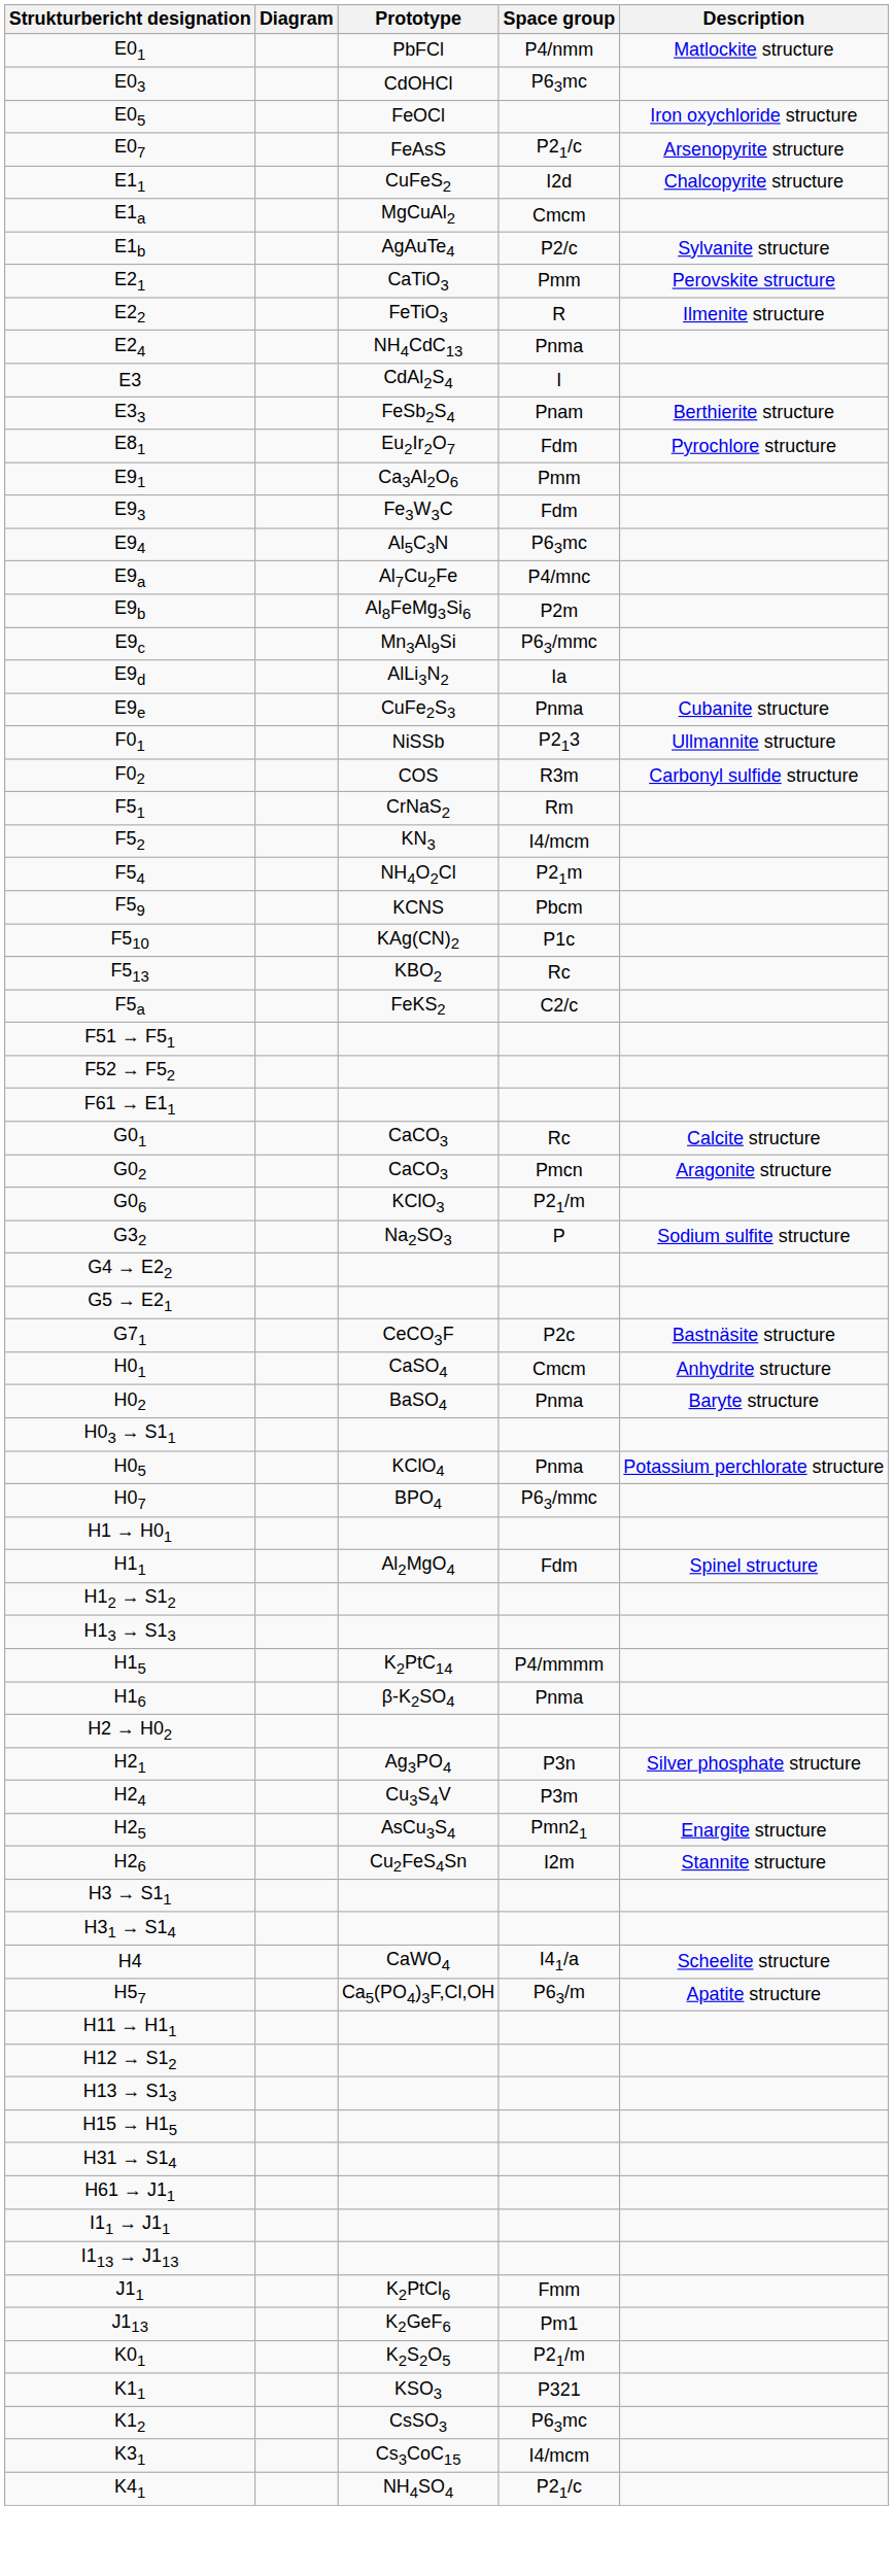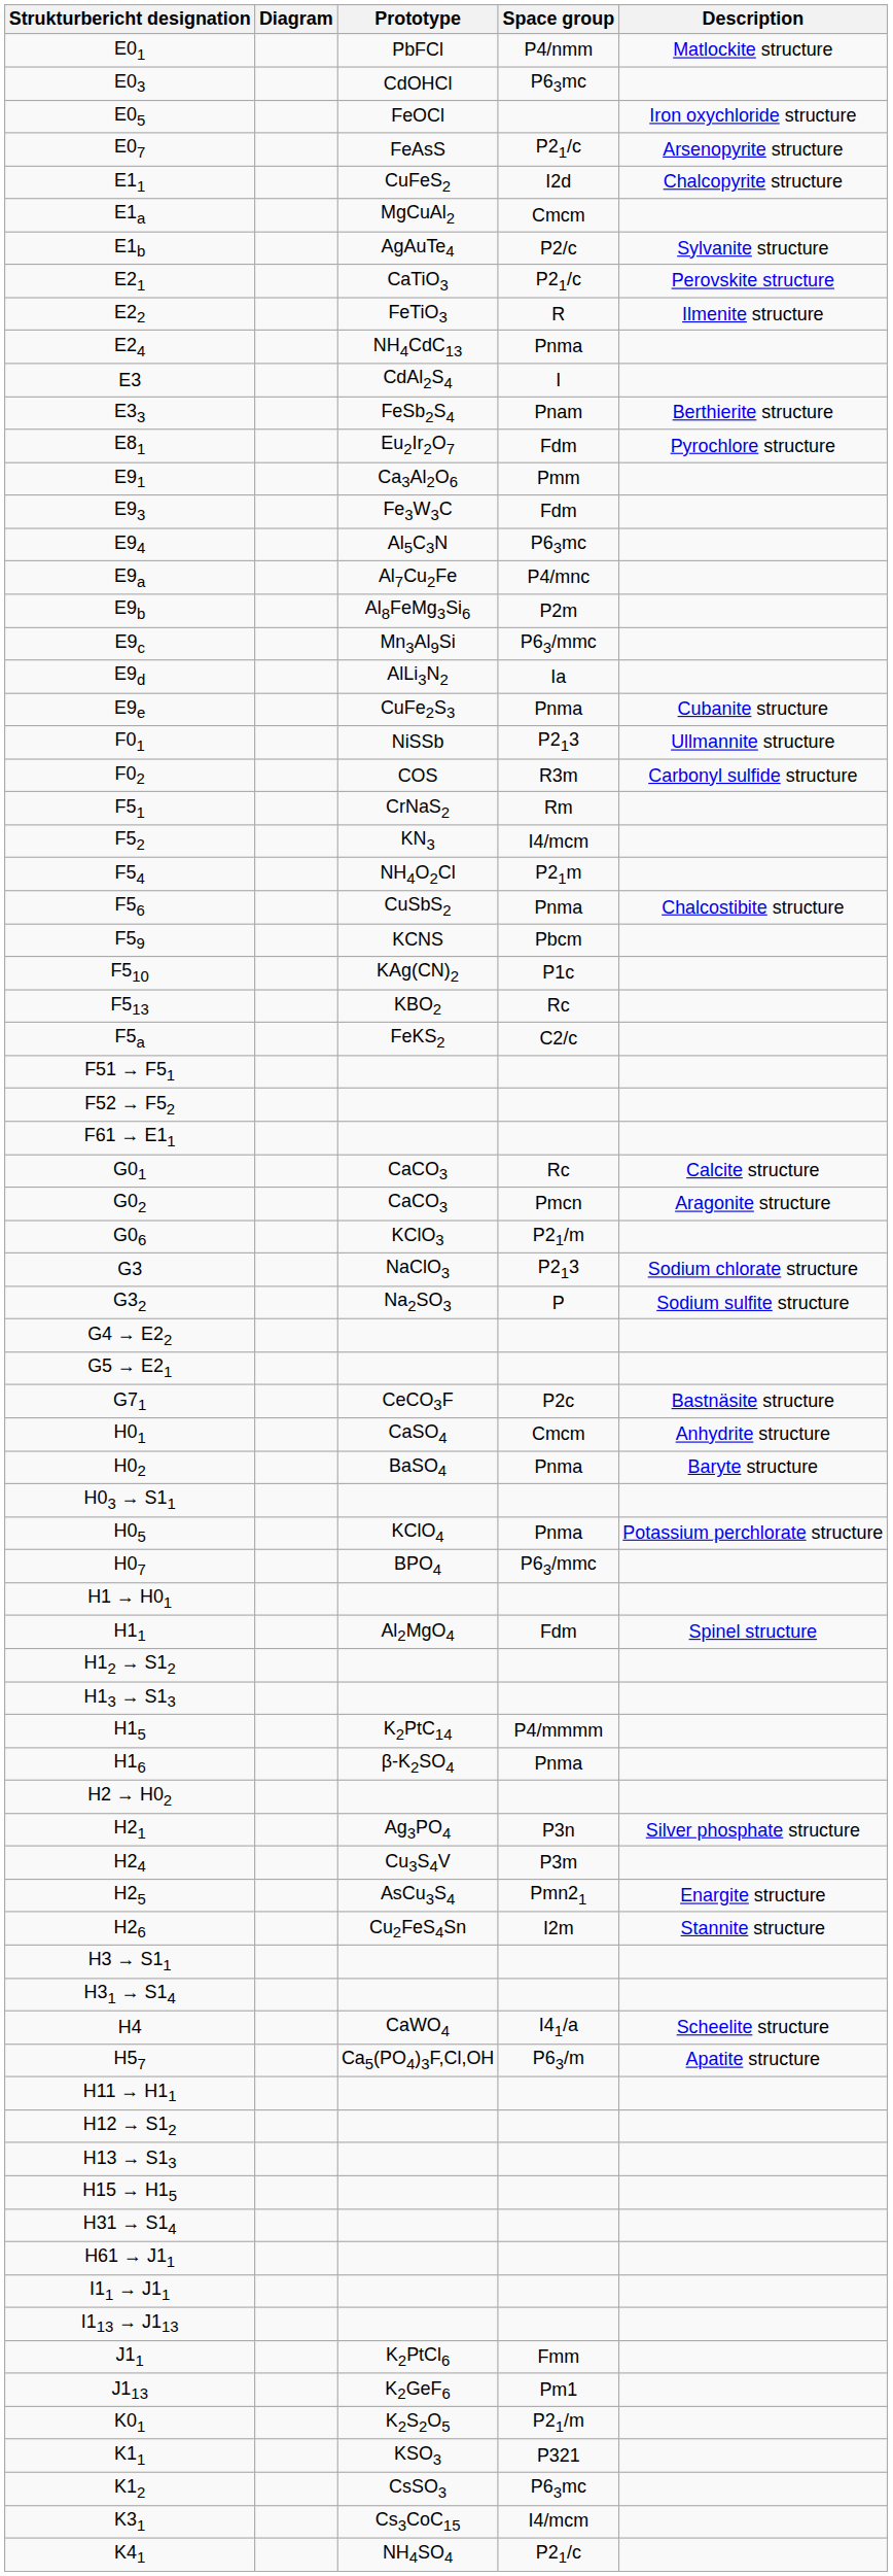 <table class="wikitable" style="text-align:center">
 <tr>
 <th>Strukturbericht designation</th>
 <th>Diagram</th>
 <th>Prototype</th>
 <th>Space group</th>
 <th>Description</th>
 </tr>
 <tr>
 <td>E0<sub>1</sub></td>
 <td></td>
 <td>PbFCl</td>
 <td>P4/nmm</td>
 <td><a href='#'>Matlockite</a> structure</td>
 </tr>
 <tr>
 <td>E0<sub>3</sub></td>
 <td></td>
 <td>CdOHCl</td>
 <td>P6<sub>3</sub>mc</td>
 <td></td>
 </tr>
 <tr>
 <td>E0<sub>5</sub></td>
 <td></td>
 <td>FeOCl</td>
 <td></td>
 <td><a href='#'>Iron oxychloride</a> structure</td>
 </tr>
 <tr>
 <td>E0<sub>7</sub></td>
 <td></td>
 <td>FeAsS</td>
 <td>P2<sub>1</sub>/c</td>
 <td><a href='#'>Arsenopyrite</a> structure</td>
 </tr>
 <tr>
 <td>E1<sub>1</sub></td>
 <td></td>
 <td>CuFeS<sub>2</sub></td>
 <td>I2d</td>
 <td><a href='#'>Chalcopyrite</a> structure</td>
 </tr>
 <tr>
 <td>E1<sub>a</sub></td>
 <td></td>
 <td>MgCuAl<sub>2</sub></td>
 <td>Cmcm</td>
 <td></td>
 </tr>
 <tr>
 <td>E1<sub>b</sub></td>
 <td></td>
 <td>AgAuTe<sub>4</sub></td>
 <td>P2/c</td>
 <td><a href='#'>Sylvanite</a> structure</td>
 </tr>
 <tr>
 <td>E2<sub>1</sub></td>
 <td></td>
 <td>CaTiO<sub>3</sub></td>
-<td>Pmm</td>
+<td>P2<sub>1</sub>/c</td>
 <td><a href='#'>Perovskite structure</a></td>
 </tr>
 <tr>
 <td>E2<sub>2</sub></td>
 <td></td>
 <td>FeTiO<sub>3</sub></td>
 <td>R</td>
 <td><a href='#'>Ilmenite</a> structure</td>
 </tr>
 <tr>
 <td>E2<sub>4</sub></td>
 <td></td>
 <td>NH<sub>4</sub>CdC<sub>13</sub></td>
 <td>Pnma</td>
 <td></td>
 </tr>
 <tr>
 <td>E3</td>
 <td></td>
 <td>CdAl<sub>2</sub>S<sub>4</sub></td>
 <td>I</td>
 <td></td>
 </tr>
 <tr>
 <td>E3<sub>3</sub></td>
 <td></td>
 <td>FeSb<sub>2</sub>S<sub>4</sub></td>
 <td>Pnam</td>
 <td><a href='#'>Berthierite</a> structure</td>
 </tr>
 <tr>
 <td>E8<sub>1</sub></td>
 <td></td>
 <td>Eu<sub>2</sub>Ir<sub>2</sub>O<sub>7</sub></td>
 <td>Fdm</td>
 <td><a href='#'>Pyrochlore</a> structure</td>
 </tr>
 <tr>
 <td>E9<sub>1</sub></td>
 <td></td>
 <td>Ca<sub>3</sub>Al<sub>2</sub>O<sub>6</sub></td>
 <td>Pmm</td>
 <td></td>
 </tr>
 <tr>
 <td>E9<sub>3</sub></td>
 <td></td>
 <td>Fe<sub>3</sub>W<sub>3</sub>C</td>
 <td>Fdm</td>
 <td></td>
 </tr>
 <tr>
 <td>E9<sub>4</sub></td>
 <td></td>
 <td>Al<sub>5</sub>C<sub>3</sub>N</td>
 <td>P6<sub>3</sub>mc</td>
 <td></td>
 </tr>
 <tr>
 <td>E9<sub>a</sub></td>
 <td></td>
 <td>Al<sub>7</sub>Cu<sub>2</sub>Fe</td>
 <td>P4/mnc</td>
 <td></td>
 </tr>
 <tr>
 <td>E9<sub>b</sub></td>
 <td></td>
 <td>Al<sub>8</sub>FeMg<sub>3</sub>Si<sub>6</sub></td>
 <td>P2m</td>
 <td></td>
 </tr>
 <tr>
 <td>E9<sub>c</sub></td>
 <td></td>
 <td>Mn<sub>3</sub>Al<sub>9</sub>Si</td>
 <td>P6<sub>3</sub>/mmc</td>
 <td></td>
 </tr>
 <tr>
 <td>E9<sub>d</sub></td>
 <td></td>
 <td>AlLi<sub>3</sub>N<sub>2</sub></td>
 <td>Ia</td>
 <td></td>
 </tr>
 <tr>
 <td>E9<sub>e</sub></td>
 <td></td>
 <td>CuFe<sub>2</sub>S<sub>3</sub></td>
 <td>Pnma</td>
 <td><a href='#'>Cubanite</a> structure</td>
 </tr>
 <tr>
 <td>F0<sub>1</sub></td>
 <td></td>
 <td>NiSSb</td>
 <td>P2<sub>1</sub>3</td>
 <td><a href='#'>Ullmannite</a> structure</td>
 </tr>
 <tr>
 <td>F0<sub>2</sub></td>
 <td></td>
 <td>COS</td>
 <td>R3m</td>
 <td><a href='#'>Carbonyl sulfide</a> structure</td>
 </tr>
 <tr>
 <td>F5<sub>1</sub></td>
 <td></td>
 <td>CrNaS<sub>2</sub></td>
 <td>Rm</td>
 <td></td>
 </tr>
 <tr>
 <td>F5<sub>2</sub></td>
 <td></td>
 <td>KN<sub>3</sub></td>
 <td>I4/mcm</td>
 <td></td>
 </tr>
 <tr>
 <td>F5<sub>4</sub></td>
 <td></td>
 <td>NH<sub>4</sub>O<sub>2</sub>Cl</td>
 <td>P2<sub>1</sub>m</td>
 <td></td>
 </tr>
 <tr>
+<td>F5<sub>6</sub></td>
+<td></td>
+<td>CuSbS<sub>2</sub></td>
+<td>Pnma</td>
+<td><a href='#'>Chalcostibite</a> structure</td>
+</tr>
+<tr>
 <td>F5<sub>9</sub></td>
 <td></td>
 <td>KCNS</td>
 <td>Pbcm</td>
 <td></td>
 </tr>
 <tr>
 <td>F5<sub>10</sub></td>
 <td></td>
 <td>KAg(CN)<sub>2</sub></td>
 <td>P1c</td>
 <td></td>
 </tr>
 <tr>
 <td>F5<sub>13</sub></td>
 <td></td>
 <td>KBO<sub>2</sub></td>
 <td>Rc</td>
 <td></td>
 </tr>
 <tr>
 <td>F5<sub>a</sub></td>
 <td></td>
 <td>FeKS<sub>2</sub></td>
 <td>C2/c</td>
 <td></td>
 </tr>
 <tr>
 <td>F51 → F5<sub>1</sub></td>
 <td></td>
 <td></td>
 <td></td>
 <td></td>
 </tr>
 <tr>
 <td>F52 → F5<sub>2</sub></td>
 <td></td>
 <td></td>
 <td></td>
 <td></td>
 </tr>
 <tr>
 <td>F61 → E1<sub>1</sub></td>
 <td></td>
 <td></td>
 <td></td>
 <td></td>
 </tr>
 <tr>
 <td>G0<sub>1</sub></td>
 <td></td>
 <td>CaCO<sub>3</sub></td>
 <td>Rc</td>
 <td><a href='#'>Calcite</a> structure</td>
 </tr>
 <tr>
 <td>G0<sub>2</sub></td>
 <td></td>
 <td>CaCO<sub>3</sub></td>
 <td>Pmcn</td>
 <td><a href='#'>Aragonite</a> structure</td>
 </tr>
 <tr>
 <td>G0<sub>6</sub></td>
 <td></td>
 <td>KClO<sub>3</sub></td>
 <td>P2<sub>1</sub>/m</td>
 <td></td>
+</tr>
+<tr>
+<td>G3</td>
+<td></td>
+<td>NaClO<sub>3</sub></td>
+<td>P2<sub>1</sub>3</td>
+<td><a href='#'>Sodium chlorate</a> structure</td>
 </tr>
 <tr>
 <td>G3<sub>2</sub></td>
 <td></td>
 <td>Na<sub>2</sub>SO<sub>3</sub></td>
 <td>P</td>
 <td><a href='#'>Sodium sulfite</a> structure</td>
 </tr>
 <tr>
 <td>G4 → E2<sub>2</sub></td>
 <td></td>
 <td></td>
 <td></td>
 <td></td>
 </tr>
 <tr>
 <td>G5 → E2<sub>1</sub></td>
 <td></td>
 <td></td>
 <td></td>
 <td></td>
 </tr>
 <tr>
 <td>G7<sub>1</sub></td>
 <td></td>
 <td>CeCO<sub>3</sub>F</td>
 <td>P2c</td>
 <td><a href='#'>Bastnäsite</a> structure</td>
 </tr>
 <tr>
 <td>H0<sub>1</sub></td>
 <td></td>
 <td>CaSO<sub>4</sub></td>
 <td>Cmcm</td>
 <td><a href='#'>Anhydrite</a> structure</td>
 </tr>
 <tr>
 <td>H0<sub>2</sub></td>
 <td></td>
 <td>BaSO<sub>4</sub></td>
 <td>Pnma</td>
 <td><a href='#'>Baryte</a> structure</td>
 </tr>
 <tr>
 <td>H0<sub>3</sub> → S1<sub>1</sub></td>
 <td></td>
 <td></td>
 <td></td>
 <td></td>
 </tr>
 <tr>
 <td>H0<sub>5</sub></td>
 <td></td>
 <td>KClO<sub>4</sub></td>
 <td>Pnma</td>
 <td><a href='#'>Potassium perchlorate</a> structure</td>
 </tr>
 <tr>
 <td>H0<sub>7</sub></td>
 <td></td>
 <td>BPO<sub>4</sub></td>
 <td>P6<sub>3</sub>/mmc</td>
 <td></td>
 </tr>
 <tr>
 <td>H1 → H0<sub>1</sub></td>
 <td></td>
 <td></td>
 <td></td>
 <td></td>
 </tr>
 <tr>
 <td>H1<sub>1</sub></td>
 <td></td>
 <td>Al<sub>2</sub>MgO<sub>4</sub></td>
 <td>Fdm</td>
 <td><a href='#'>Spinel structure</a></td>
 </tr>
 <tr>
 <td>H1<sub>2</sub> → S1<sub>2</sub></td>
 <td></td>
 <td></td>
 <td></td>
 <td></td>
 </tr>
 <tr>
 <td>H1<sub>3</sub> → S1<sub>3</sub></td>
 <td></td>
 <td></td>
 <td></td>
 <td></td>
 </tr>
 <tr>
 <td>H1<sub>5</sub></td>
 <td></td>
 <td>K<sub>2</sub>PtC<sub>14</sub></td>
 <td>P4/mmmm</td>
 <td></td>
 </tr>
 <tr>
 <td>H1<sub>6</sub></td>
 <td></td>
 <td>β-K<sub>2</sub>SO<sub>4</sub></td>
 <td>Pnma</td>
 <td></td>
 </tr>
 <tr>
 <td>H2 → H0<sub>2</sub></td>
 <td></td>
 <td></td>
 <td></td>
 <td></td>
 </tr>
 <tr>
 <td>H2<sub>1</sub></td>
 <td></td>
 <td>Ag<sub>3</sub>PO<sub>4</sub></td>
 <td>P3n</td>
 <td><a href='#'>Silver phosphate</a> structure</td>
 </tr>
 <tr>
 <td>H2<sub>4</sub></td>
 <td></td>
 <td>Cu<sub>3</sub>S<sub>4</sub>V</td>
 <td>P3m</td>
 <td></td>
 </tr>
 <tr>
 <td>H2<sub>5</sub></td>
 <td></td>
 <td>AsCu<sub>3</sub>S<sub>4</sub></td>
 <td>Pmn2<sub>1</sub></td>
 <td><a href='#'>Enargite</a> structure</td>
 </tr>
 <tr>
 <td>H2<sub>6</sub></td>
 <td></td>
 <td>Cu<sub>2</sub>FeS<sub>4</sub>Sn</td>
 <td>I2m</td>
 <td><a href='#'>Stannite</a> structure</td>
 </tr>
 <tr>
 <td>H3 → S1<sub>1</sub></td>
 <td></td>
 <td></td>
 <td></td>
 <td></td>
 </tr>
 <tr>
 <td>H3<sub>1</sub> → S1<sub>4</sub></td>
 <td></td>
 <td></td>
 <td></td>
 <td></td>
 </tr>
 <tr>
 <td>H4</td>
 <td></td>
 <td>CaWO<sub>4</sub></td>
 <td>I4<sub>1</sub>/a</td>
 <td><a href='#'>Scheelite</a> structure</td>
 </tr>
 <tr>
 <td>H5<sub>7</sub></td>
 <td></td>
 <td>Ca<sub>5</sub>(PO<sub>4</sub>)<sub>3</sub>F,Cl,OH</td>
 <td>P6<sub>3</sub>/m</td>
 <td><a href='#'>Apatite</a> structure</td>
 </tr>
 <tr>
 <td>H11 → H1<sub>1</sub></td>
 <td></td>
 <td></td>
 <td></td>
 <td></td>
 </tr>
 <tr>
 <td>H12 → S1<sub>2</sub></td>
 <td></td>
 <td></td>
 <td></td>
 <td></td>
 </tr>
 <tr>
 <td>H13 → S1<sub>3</sub></td>
 <td></td>
 <td></td>
 <td></td>
 <td></td>
 </tr>
 <tr>
 <td>H15 → H1<sub>5</sub></td>
 <td></td>
 <td></td>
 <td></td>
 <td></td>
 </tr>
 <tr>
 <td>H31 → S1<sub>4</sub></td>
 <td></td>
 <td></td>
 <td></td>
 <td></td>
 </tr>
 <tr>
 <td>H61 → J1<sub>1</sub></td>
 <td></td>
 <td></td>
 <td></td>
 <td></td>
 </tr>
 <tr>
 <td>I1<sub>1</sub> → J1<sub>1</sub></td>
 <td></td>
 <td></td>
 <td></td>
 <td></td>
 </tr>
 <tr>
 <td>I1<sub>13</sub> → J1<sub>13</sub></td>
 <td></td>
 <td></td>
 <td></td>
 <td></td>
 </tr>
 <tr>
 <td>J1<sub>1</sub></td>
 <td></td>
 <td>K<sub>2</sub>PtCl<sub>6</sub></td>
 <td>Fmm</td>
 <td></td>
 </tr>
 <tr>
 <td>J1<sub>13</sub></td>
 <td></td>
 <td>K<sub>2</sub>GeF<sub>6</sub></td>
 <td>Pm1</td>
 <td></td>
 </tr>
 <tr>
 <td>K0<sub>1</sub></td>
 <td></td>
 <td>K<sub>2</sub>S<sub>2</sub>O<sub>5</sub></td>
 <td>P2<sub>1</sub>/m</td>
 <td></td>
 </tr>
 <tr>
 <td>K1<sub>1</sub></td>
 <td></td>
 <td>KSO<sub>3</sub></td>
 <td>P321</td>
 <td></td>
 </tr>
 <tr>
 <td>K1<sub>2</sub></td>
 <td></td>
 <td>CsSO<sub>3</sub></td>
 <td>P6<sub>3</sub>mc</td>
 <td></td>
 </tr>
 <tr>
 <td>K3<sub>1</sub></td>
 <td></td>
 <td>Cs<sub>3</sub>CoC<sub>15</sub></td>
 <td>I4/mcm</td>
 <td></td>
 </tr>
 <tr>
 <td>K4<sub>1</sub></td>
 <td></td>
 <td>NH<sub>4</sub>SO<sub>4</sub></td>
 <td>P2<sub>1</sub>/c</td>
 <td></td>
 </tr>
 </table>
